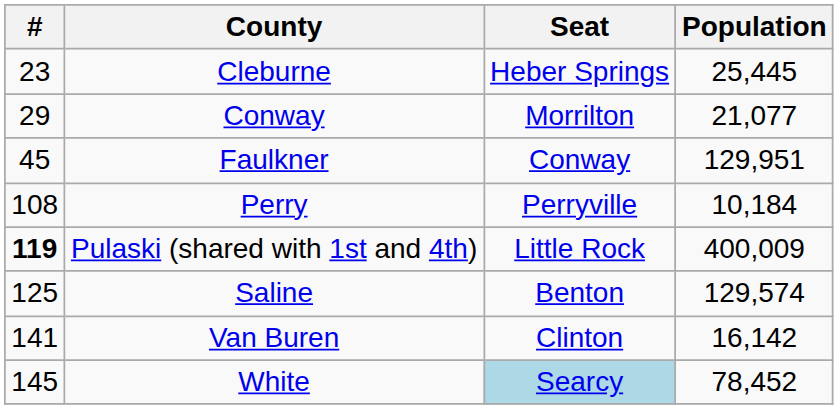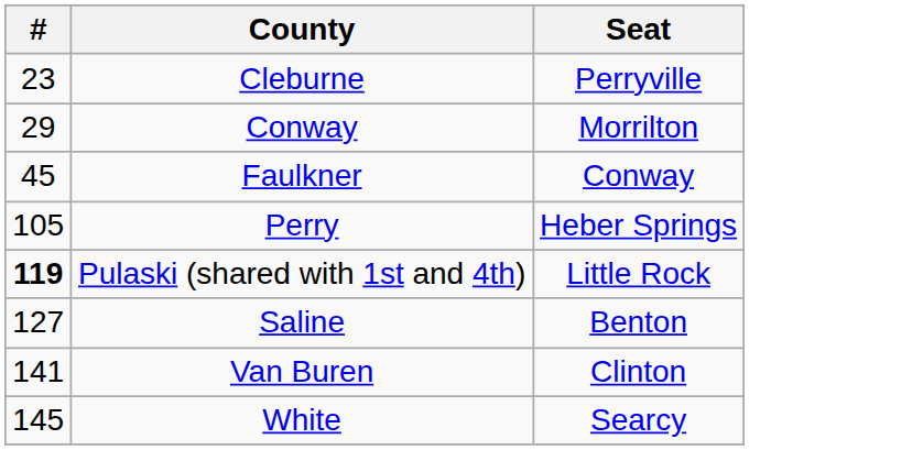 <table class="wikitable sortable" style="text-align:center;">
 <tr>
 <th>#</th>
 <th>County</th>
 <th>Seat</th>
-<th>Population</th>
 </tr>
 <tr>
 <td>23</td>
 <td><a href='#'>Cleburne</a></td>
-<td><a href='#'>Heber Springs</a></td>
-<td>25,445</td>
+<td><a href='#'>Perryville</a></td>
 </tr>
 <tr>
 <td>29</td>
 <td><a href='#'>Conway</a></td>
 <td><a href='#'>Morrilton</a></td>
-<td>21,077</td>
 </tr>
 <tr>
 <td>45</td>
 <td><a href='#'>Faulkner</a></td>
 <td><a href='#'>Conway</a></td>
-<td>129,951</td>
 </tr>
 <tr>
-<td>108</td>
+<td>105</td>
 <td><a href='#'>Perry</a></td>
-<td><a href='#'>Perryville</a></td>
-<td>10,184</td>
+<td><a href='#'>Heber Springs</a></td>
 </tr>
 <tr>
 <td><strong>119</strong></td>
 <td><a href='#'>Pulaski</a> (shared with <a href='#'>1st</a> and <a href='#'>4th</a>)</td>
 <td><a href='#'>Little Rock</a></td>
-<td>400,009</td>
 </tr>
 <tr>
-<td>125</td>
+<td>127</td>
 <td><a href='#'>Saline</a></td>
 <td><a href='#'>Benton</a></td>
-<td>129,574</td>
 </tr>
 <tr>
 <td>141</td>
 <td><a href='#'>Van Buren</a></td>
 <td><a href='#'>Clinton</a></td>
-<td>16,142</td>
 </tr>
 <tr>
 <td>145</td>
 <td><a href='#'>White</a></td>
-<td style="background: lightblue;"><a href='#'>Searcy</a></td>
-<td>78,452</td>
+<td><a href='#'>Searcy</a></td>
 </tr>
 </table>
